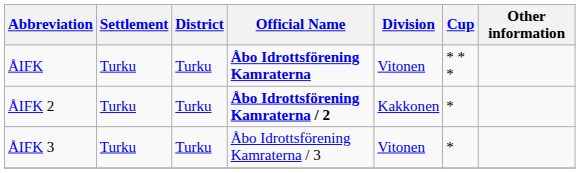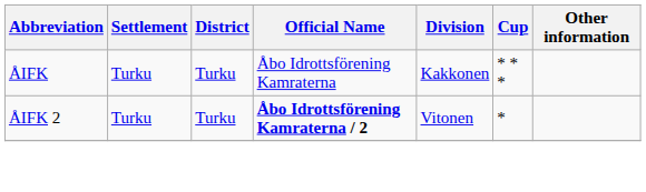 <table class="wikitable" style="text-align:left">
 <tr>
 <th style= width="120px"><a href='#'>Abbreviation</a></th>
 <th style= width="110px"><a href='#'>Settlement</a></th>
 <th style= width="80px"><a href='#'>District</a></th>
 <th style= width="200px"><a href='#'>Official Name</a></th>
 <th style= width="80px"><a href='#'>Division</a></th>
 <th style= width="40px"><a href='#'>Cup</a></th>
 <th style= width="220px">Other information</th>
 </tr>
 <tr>
 <td><a href='#'>ÅIFK</a></td>
 <td><a href='#'>Turku</a></td>
 <td><a href='#'>Turku</a></td>
-<td><strong><a href='#'>Åbo Idrottsförening Kamraterna</a></strong></td>
-<td><a href='#'>Vitonen</a></td>
+<td><a href='#'>Åbo Idrottsförening Kamraterna</a></td>
+<td><a href='#'>Kakkonen</a></td>
 <td>* * *</td>
 <td></td>
 </tr>
 <tr>
 <td><a href='#'>ÅIFK</a> 2</td>
 <td><a href='#'>Turku</a></td>
 <td><a href='#'>Turku</a></td>
 <td><strong><a href='#'>Åbo Idrottsförening Kamraterna</a> / 2</strong></td>
-<td><a href='#'>Kakkonen</a></td>
-<td>*</td>
-<td></td>
-</tr>
-<tr>
-<td><a href='#'>ÅIFK</a> 3</td>
-<td><a href='#'>Turku</a></td>
-<td><a href='#'>Turku</a></td>
-<td><a href='#'>Åbo Idrottsförening Kamraterna</a> / 3</td>
 <td><a href='#'>Vitonen</a></td>
 <td>*</td>
 <td></td>
 </tr>
 <tr>
 </tr>
 </table>
